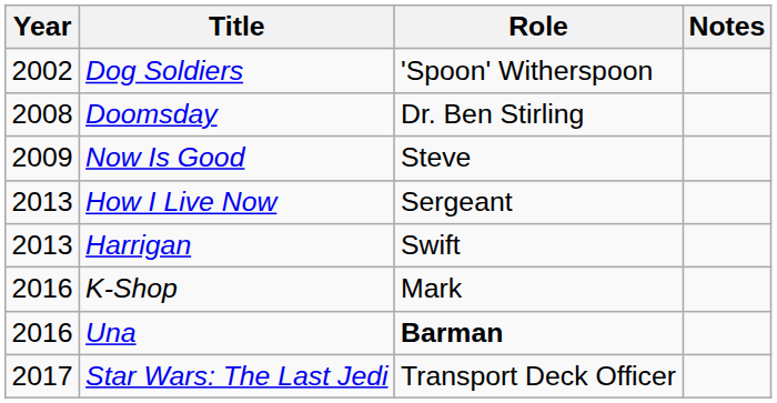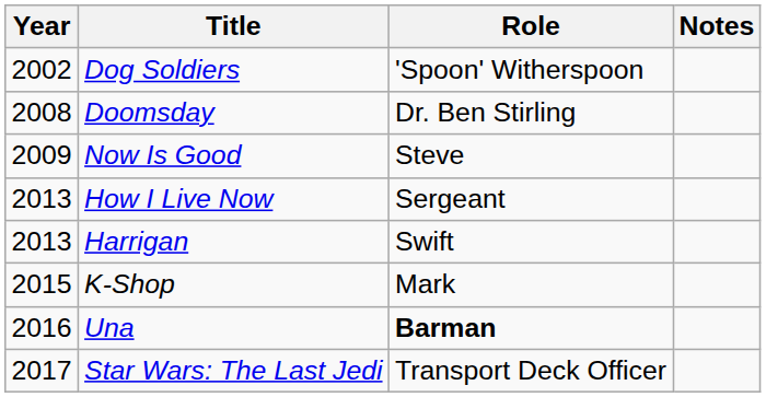 <table class="wikitable sortable">
 <tr>
 <th>Year</th>
 <th>Title</th>
 <th>Role</th>
 <th class="unsortable">Notes</th>
 </tr>
 <tr>
 <td>2002</td>
 <td><em><a href='#'>Dog Soldiers</a></em></td>
 <td>'Spoon' Witherspoon</td>
 <td></td>
 </tr>
 <tr>
 <td>2008</td>
 <td><em><a href='#'>Doomsday</a></em></td>
 <td>Dr. Ben Stirling</td>
 <td></td>
 </tr>
 <tr>
 <td>2009</td>
 <td><em><a href='#'>Now Is Good</a></em></td>
 <td>Steve</td>
 <td></td>
 </tr>
 <tr>
 <td>2013</td>
 <td><em><a href='#'>How I Live Now</a></em></td>
 <td>Sergeant</td>
 <td></td>
 </tr>
 <tr>
 <td>2013</td>
 <td><em><a href='#'>Harrigan</a></em></td>
 <td>Swift</td>
 <td></td>
 </tr>
 <tr>
-<td>2016</td>
+<td>2015</td>
 <td><em>K-Shop</em></td>
 <td>Mark</td>
 <td></td>
 </tr>
 <tr>
 <td>2016</td>
 <td><em><a href='#'>Una</a></em></td>
 <td><strong>Barman</strong></td>
 <td></td>
 </tr>
 <tr>
 <td>2017</td>
 <td><em><a href='#'>Star Wars: The Last Jedi</a></em></td>
 <td>Transport Deck Officer</td>
 <td></td>
 </tr>
 </table>
